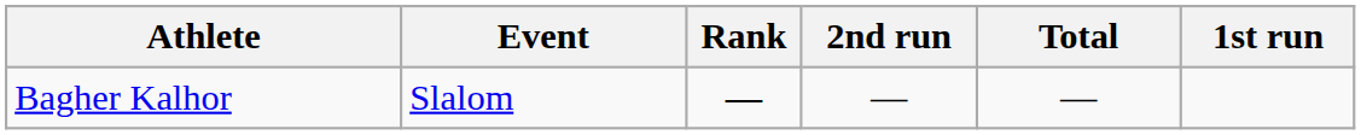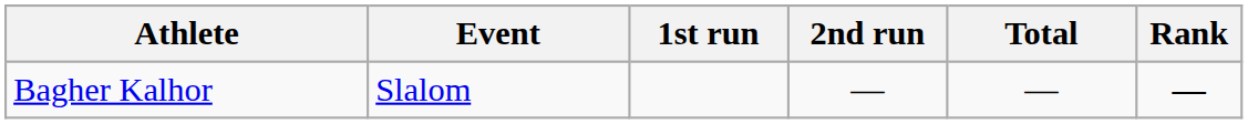 <table class="wikitable" width="60%" style="text-align:center; font-size:90%">
 <tr>
 <th width="25%">Athlete</th>
 <th width="18%">Event</th>
-<th width="6%">Rank</th>
+<th width="11%">1st run</th>
 <th width="11%">2nd run</th>
 <th width="13%">Total</th>
-<th width="11%">1st run</th>
+<th width="6%">Rank</th>
 </tr>
 <tr>
 <td align="left"><a href='#'>Bagher Kalhor</a></td>
 <td align="left"><a href='#'>Slalom</a></td>
-<td><strong>—</strong></td>
+<td></td>
 <td>—</td>
 <td>—</td>
-<td></td>
+<td><strong>—</strong></td>
 </tr>
 </table>
